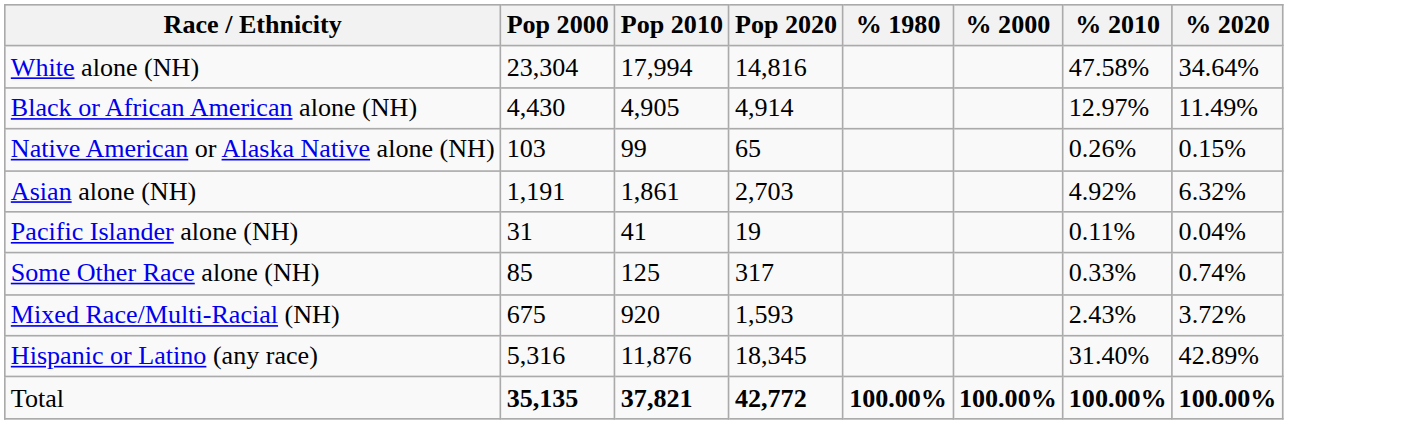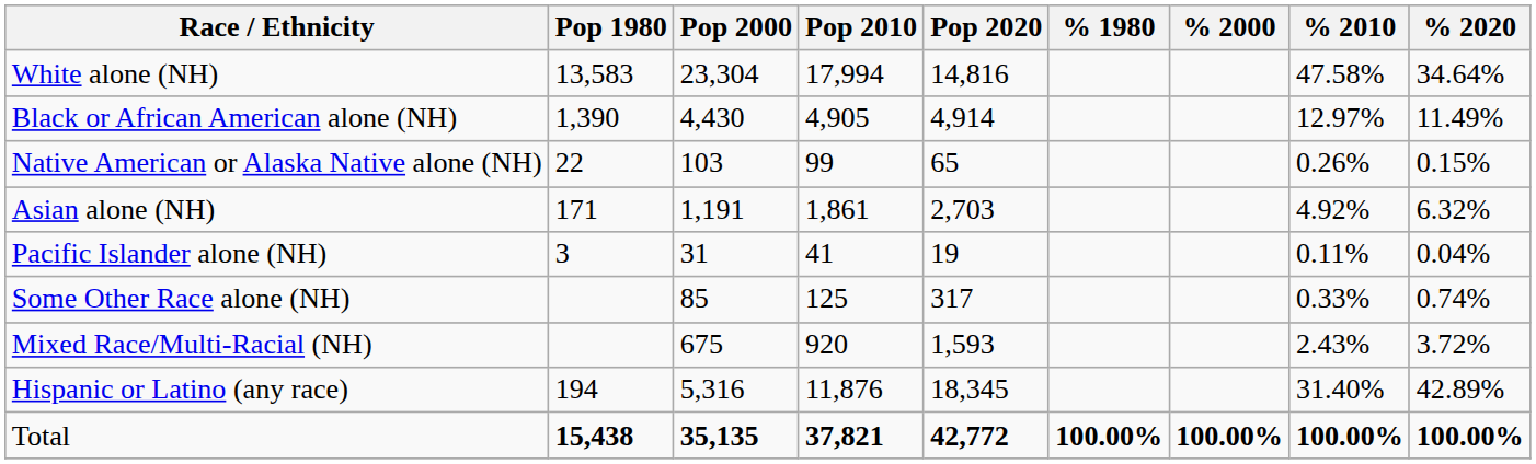 <table class="wikitable">
 <tr>
 <th>Race / Ethnicity</th>
+<th>Pop 1980</th>
 <th>Pop 2000</th>
 <th>Pop 2010</th>
 <th>Pop 2020</th>
 <th>% 1980</th>
 <th>% 2000</th>
 <th>% 2010</th>
 <th>% 2020</th>
 </tr>
 <tr>
 <td><a href='#'>White</a> alone (NH)</td>
+<td>13,583</td>
 <td>23,304</td>
 <td>17,994</td>
 <td>14,816</td>
 <td></td>
 <td></td>
 <td>47.58%</td>
 <td>34.64%</td>
 </tr>
 <tr>
 <td><a href='#'>Black or African American</a> alone (NH)</td>
+<td>1,390</td>
 <td>4,430</td>
 <td>4,905</td>
 <td>4,914</td>
 <td></td>
 <td></td>
 <td>12.97%</td>
 <td>11.49%</td>
 </tr>
 <tr>
 <td><a href='#'>Native American</a> or <a href='#'>Alaska Native</a> alone (NH)</td>
+<td>22</td>
 <td>103</td>
 <td>99</td>
 <td>65</td>
 <td></td>
 <td></td>
 <td>0.26%</td>
 <td>0.15%</td>
 </tr>
 <tr>
 <td><a href='#'>Asian</a> alone (NH)</td>
+<td>171</td>
 <td>1,191</td>
 <td>1,861</td>
 <td>2,703</td>
 <td></td>
 <td></td>
 <td>4.92%</td>
 <td>6.32%</td>
 </tr>
 <tr>
 <td><a href='#'>Pacific Islander</a> alone (NH)</td>
+<td>3</td>
 <td>31</td>
 <td>41</td>
 <td>19</td>
 <td></td>
 <td></td>
 <td>0.11%</td>
 <td>0.04%</td>
 </tr>
 <tr>
 <td><a href='#'>Some Other Race</a> alone (NH)</td>
+<td></td>
 <td>85</td>
 <td>125</td>
 <td>317</td>
 <td></td>
 <td></td>
 <td>0.33%</td>
 <td>0.74%</td>
 </tr>
 <tr>
 <td><a href='#'>Mixed Race/Multi-Racial</a> (NH)</td>
+<td></td>
 <td>675</td>
 <td>920</td>
 <td>1,593</td>
 <td></td>
 <td></td>
 <td>2.43%</td>
 <td>3.72%</td>
 </tr>
 <tr>
 <td><a href='#'>Hispanic or Latino</a> (any race)</td>
+<td>194</td>
 <td>5,316</td>
 <td>11,876</td>
 <td>18,345</td>
 <td></td>
 <td></td>
 <td>31.40%</td>
 <td>42.89%</td>
 </tr>
 <tr>
 <td>Total</td>
+<td><strong>15,438</strong></td>
 <td><strong>35,135</strong></td>
 <td><strong>37,821</strong></td>
 <td><strong>42,772</strong></td>
 <td><strong>100.00%</strong></td>
 <td><strong>100.00%</strong></td>
 <td><strong>100.00%</strong></td>
 <td><strong>100.00%</strong></td>
 </tr>
 </table>
